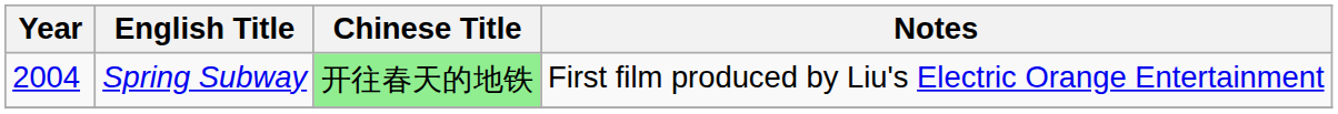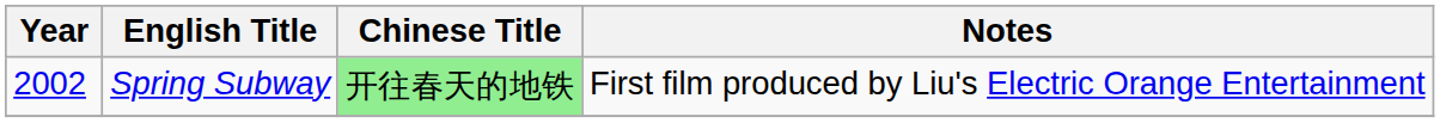 <table class="wikitable">
 <tr>
 <th align="left" valign="top" width="40">Year</th>
 <th align="left" valign="top">English Title</th>
 <th align="left" valign="top">Chinese Title</th>
 <th align="left" valign="top">Notes</th>
 </tr>
 <tr>
-<td align="left" valign="top"><a href='#'>2004</a></td>
+<td align="left" valign="top"><a href='#'>2002</a></td>
 <td align="left" valign="top"><em><a href='#'>Spring Subway</a></em></td>
 <td align="left" valign="top" style="background: lightgreen;">开往春天的地铁</td>
 <td align="left" valign="top">First film produced by Liu's <a href='#'>Electric Orange Entertainment</a></td>
 </tr>
 <tr>
 </tr>
 </table>
